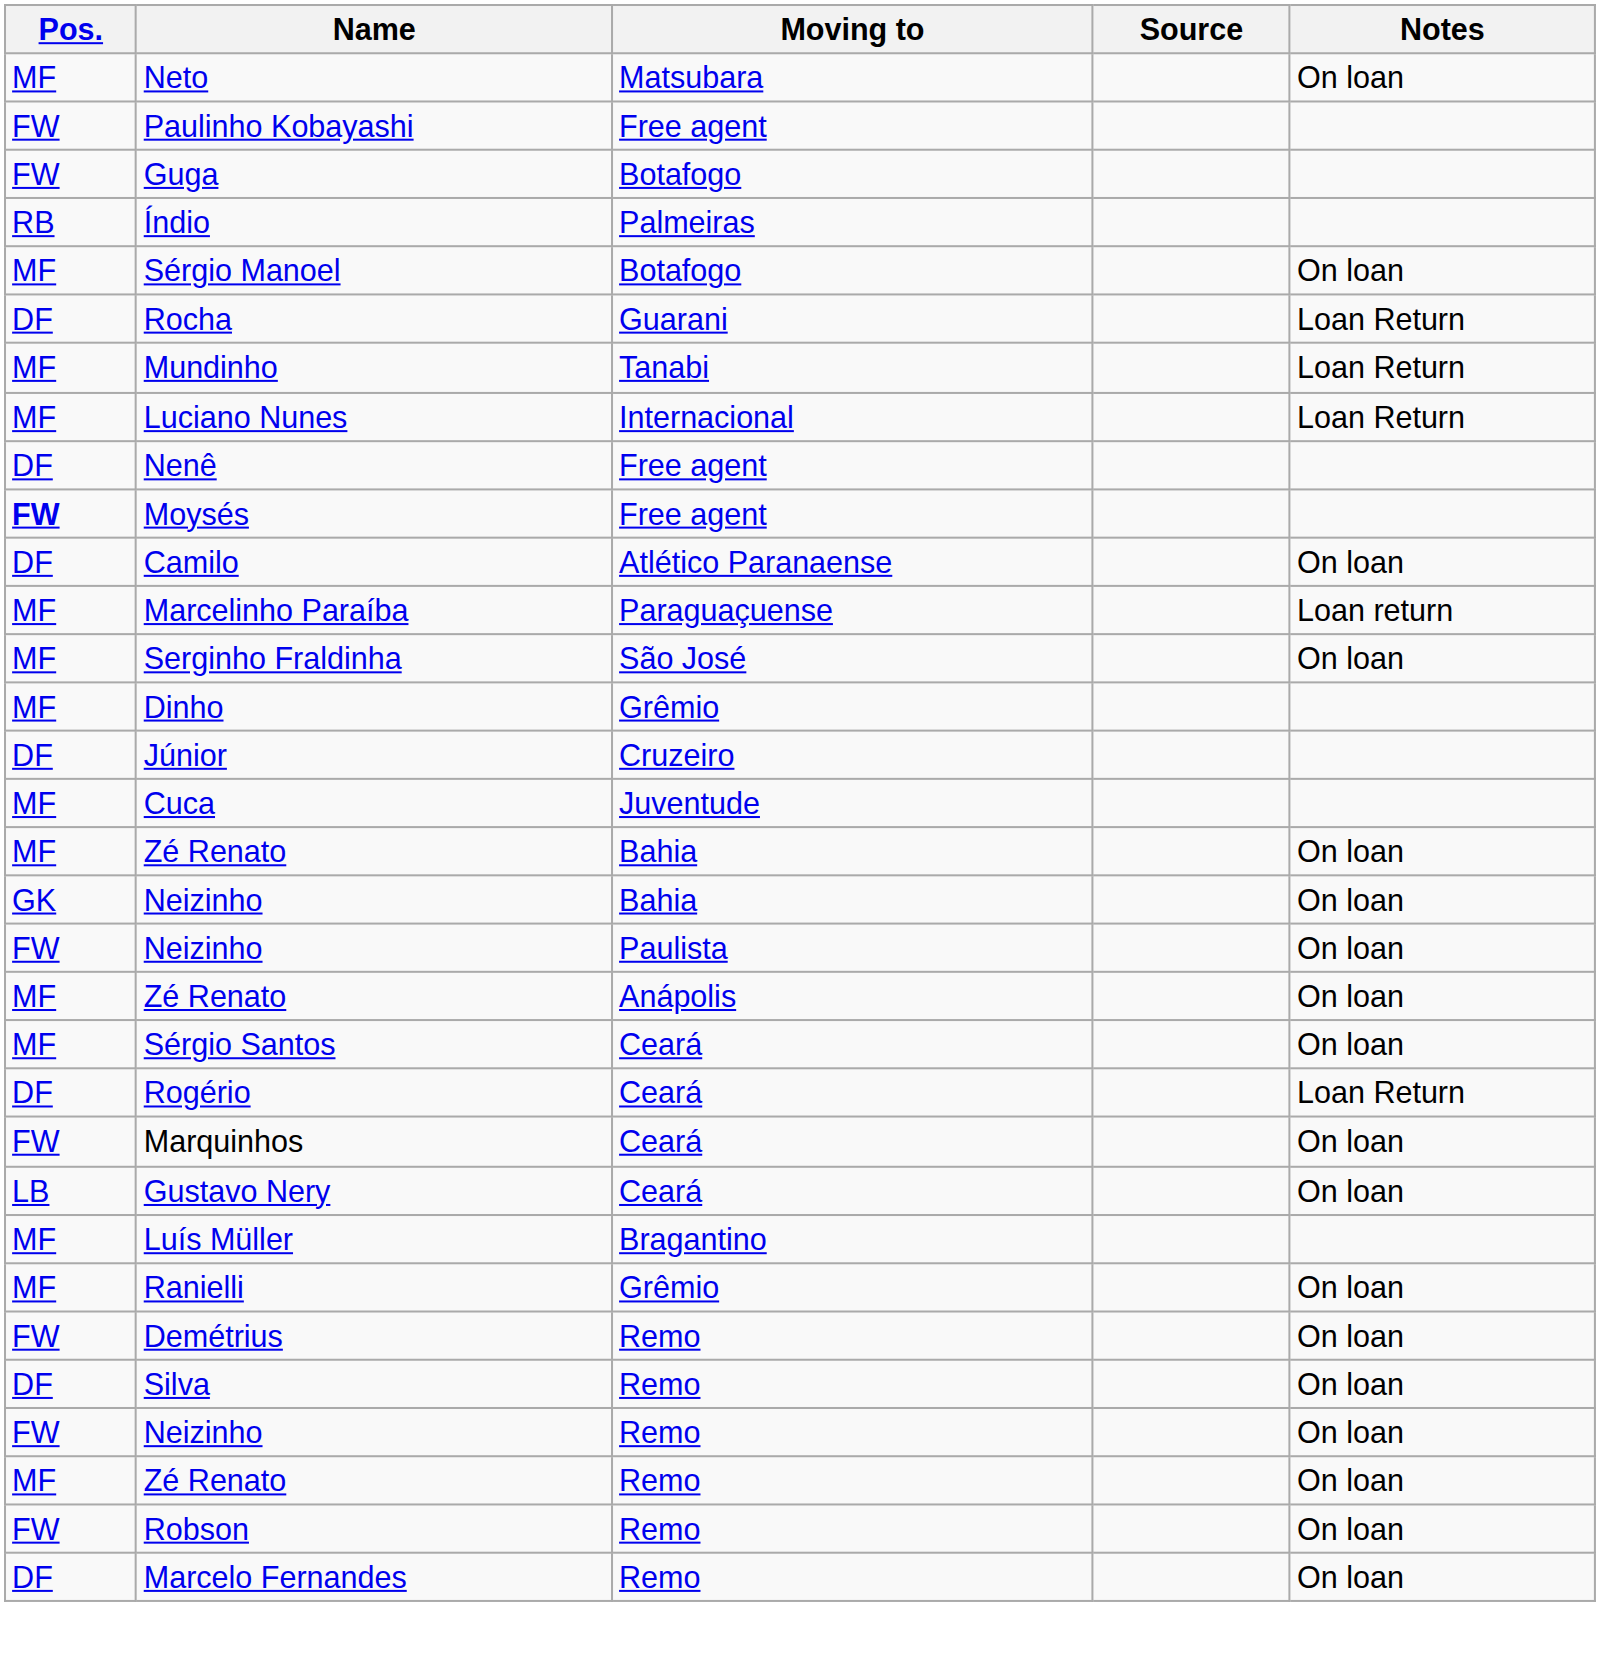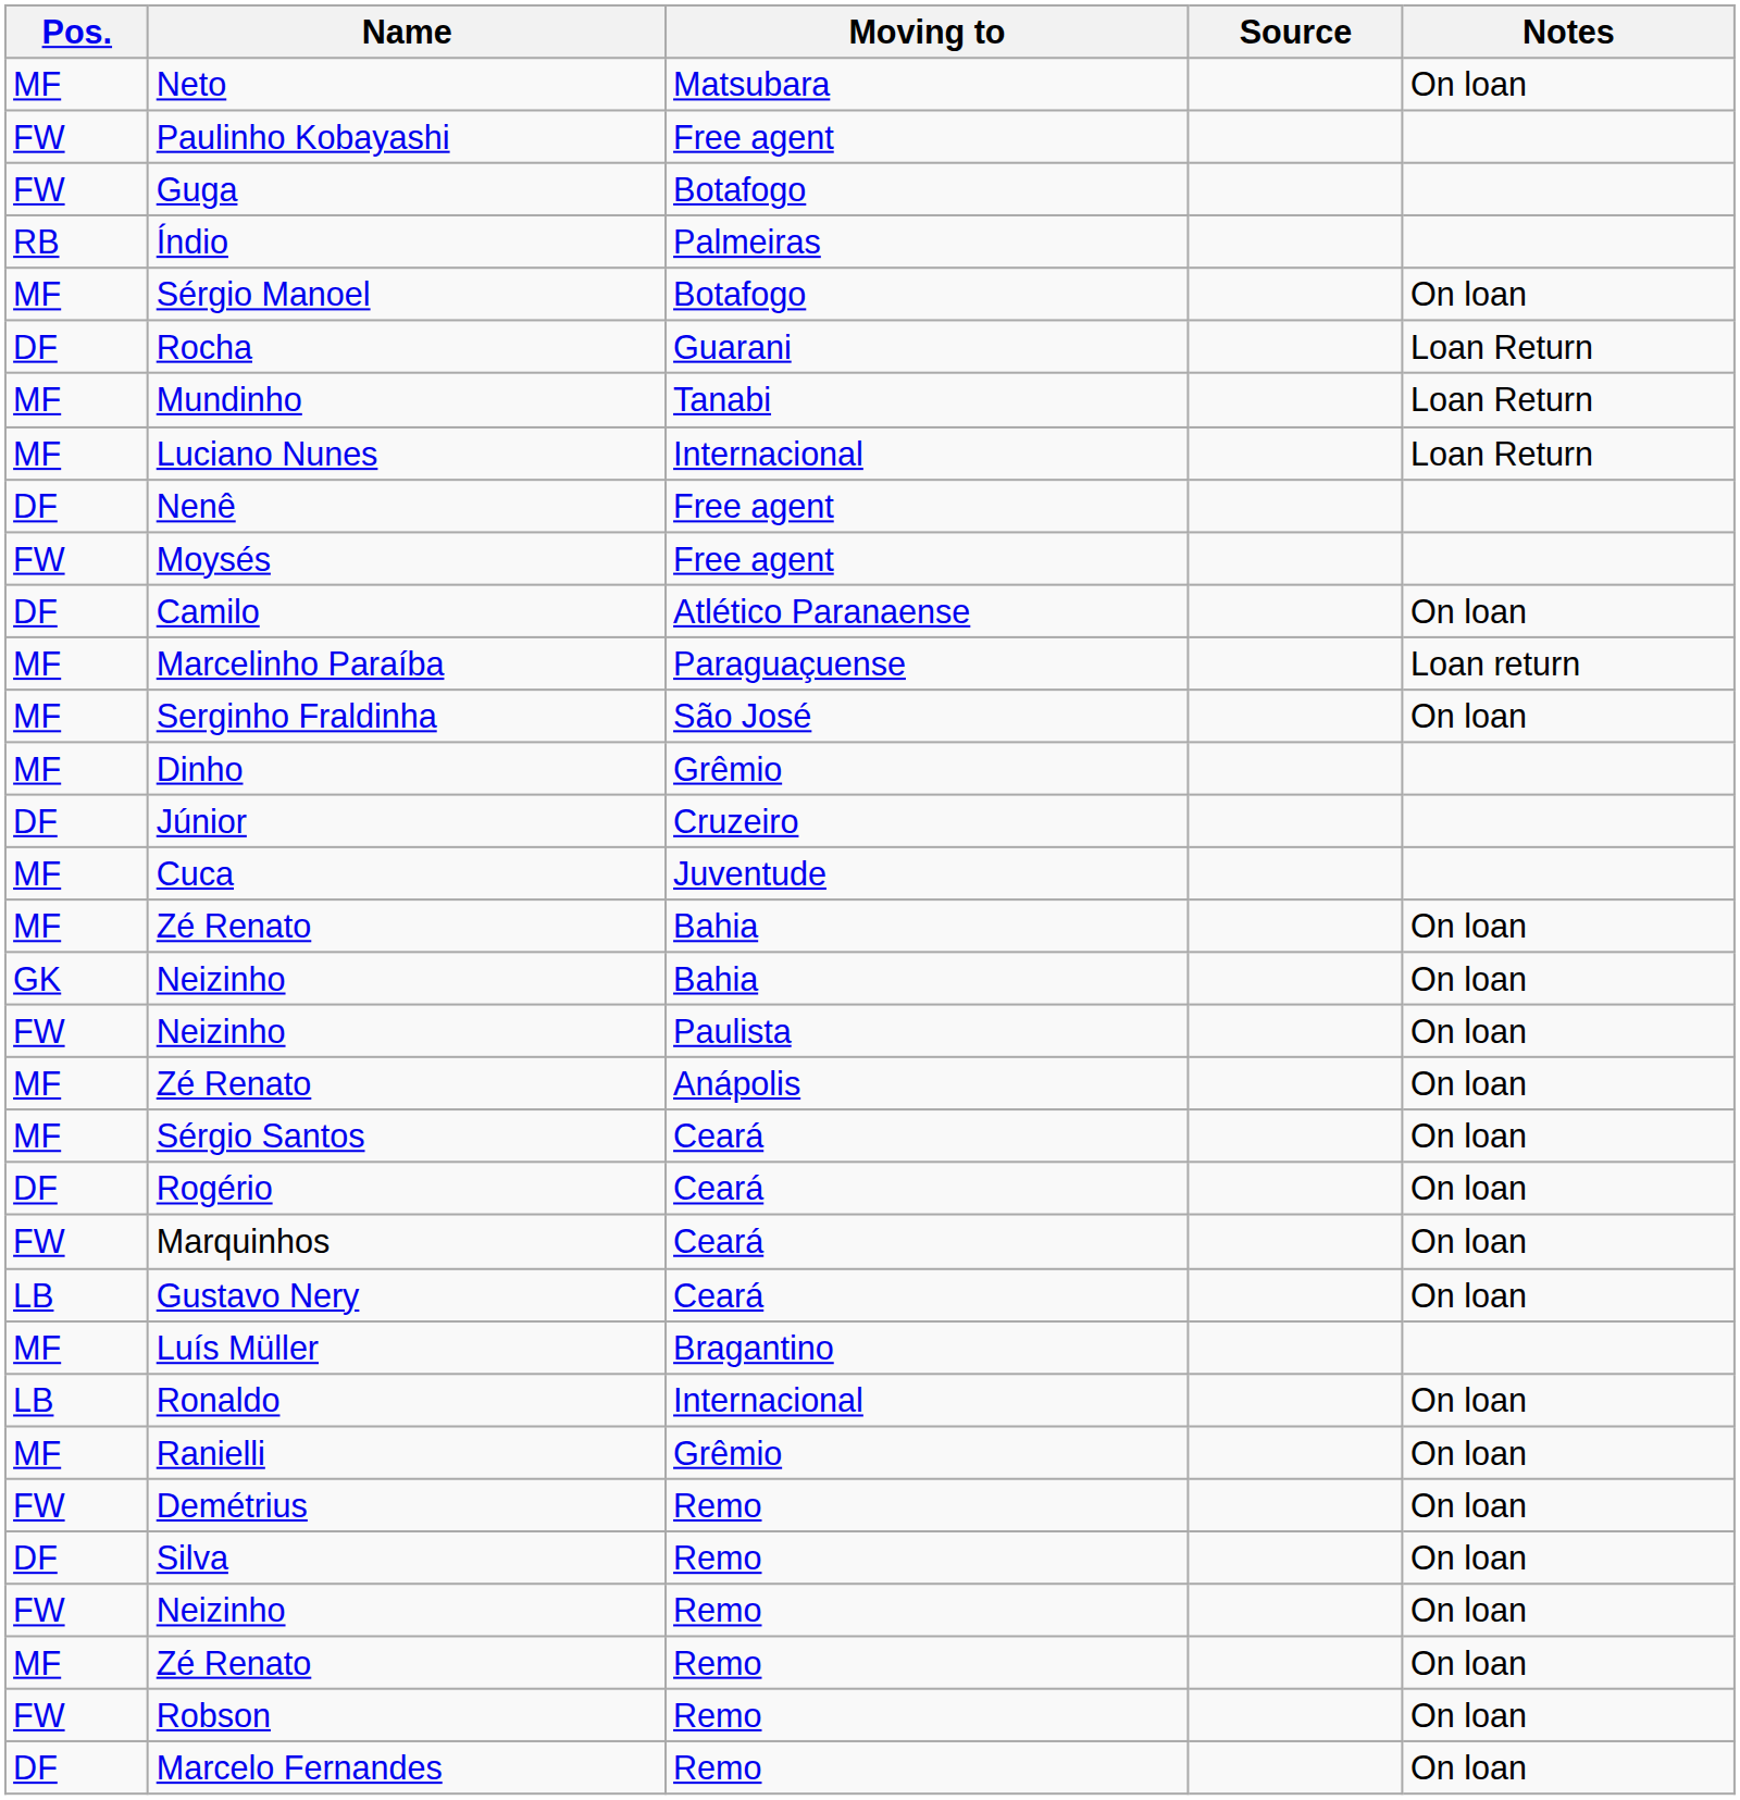 <table class="wikitable sortable" style="width:50%; text-align:center; font-size:95%; text-align:left;">
 <tr>
 <th><a href='#'>Pos.</a></th>
 <th>Name</th>
 <th>Moving to</th>
 <th>Source</th>
 <th>Notes</th>
 </tr>
 <tr>
 <td><a href='#'>MF</a></td>
 <td style="text-align:left;"> <a href='#'>Neto</a></td>
 <td style="text-align:left;"><a href='#'>Matsubara</a></td>
 <td></td>
 <td>On loan</td>
 </tr>
 <tr>
 <td><a href='#'>FW</a></td>
 <td style="text-align:left;"> <a href='#'>Paulinho Kobayashi</a></td>
 <td style="text-align:left;"><a href='#'>Free agent</a></td>
 <td></td>
 <td></td>
 </tr>
 <tr>
 <td><a href='#'>FW</a></td>
 <td style="text-align:left;"> <a href='#'>Guga</a></td>
 <td style="text-align:left;"><a href='#'>Botafogo</a></td>
 <td></td>
 <td></td>
 </tr>
 <tr>
 <td><a href='#'>RB</a></td>
 <td style="text-align:left;"> <a href='#'>Índio</a></td>
 <td style="text-align:left;"><a href='#'>Palmeiras</a></td>
 <td></td>
 <td></td>
 </tr>
 <tr>
 <td><a href='#'>MF</a></td>
 <td style="text-align:left;"> <a href='#'>Sérgio Manoel</a></td>
 <td style="text-align:left;"><a href='#'>Botafogo</a></td>
 <td></td>
 <td>On loan</td>
 </tr>
 <tr>
 <td><a href='#'>DF</a></td>
 <td style="text-align:left;"> <a href='#'>Rocha</a></td>
 <td style="text-align:left;"><a href='#'>Guarani</a></td>
 <td></td>
 <td>Loan Return</td>
 </tr>
 <tr>
 <td><a href='#'>MF</a></td>
 <td style="text-align:left;"> <a href='#'>Mundinho</a></td>
 <td style="text-align:left;"><a href='#'>Tanabi</a></td>
 <td></td>
 <td>Loan Return</td>
 </tr>
 <tr>
 <td><a href='#'>MF</a></td>
 <td style="text-align:left;"> <a href='#'>Luciano Nunes</a></td>
 <td style="text-align:left;"><a href='#'>Internacional</a></td>
 <td></td>
 <td>Loan Return</td>
 </tr>
 <tr>
 <td><a href='#'>DF</a></td>
 <td style="text-align:left;"> <a href='#'>Nenê</a></td>
 <td style="text-align:left;"><a href='#'>Free agent</a></td>
 <td></td>
 </tr>
 <tr>
-<td><strong><a href='#'>FW</a></strong></td>
+<td><a href='#'>FW</a></td>
 <td style="text-align:left;"> <a href='#'>Moysés</a></td>
 <td style="text-align:left;"><a href='#'>Free agent</a></td>
 <td></td>
 <td></td>
 </tr>
 <tr>
 <td><a href='#'>DF</a></td>
 <td style="text-align:left;"> <a href='#'>Camilo</a></td>
 <td style="text-align:left;"><a href='#'>Atlético Paranaense</a></td>
 <td></td>
 <td>On loan</td>
 </tr>
 <tr>
 <td><a href='#'>MF</a></td>
 <td style="text-align:left;"> <a href='#'>Marcelinho Paraíba</a></td>
 <td style="text-align:left;"><a href='#'>Paraguaçuense</a></td>
 <td></td>
 <td>Loan return</td>
 </tr>
 <tr>
 <td><a href='#'>MF</a></td>
 <td style="text-align:left;"> <a href='#'>Serginho Fraldinha</a></td>
 <td style="text-align:left;"><a href='#'>São José</a></td>
 <td></td>
 <td>On loan</td>
 </tr>
 <tr>
 <td><a href='#'>MF</a></td>
 <td style="text-align:left;"> <a href='#'>Dinho</a></td>
 <td style="text-align:left;"><a href='#'>Grêmio</a></td>
 <td></td>
 <td></td>
 </tr>
 <tr>
 <td><a href='#'>DF</a></td>
 <td style="text-align:left;"> <a href='#'>Júnior</a></td>
 <td style="text-align:left;"><a href='#'>Cruzeiro</a></td>
 <td></td>
 <td></td>
 </tr>
 <tr>
 <td><a href='#'>MF</a></td>
 <td style="text-align:left;"> <a href='#'>Cuca</a></td>
 <td style="text-align:left;"><a href='#'>Juventude</a></td>
 <td></td>
 <td></td>
 </tr>
 <tr>
 <td><a href='#'>MF</a></td>
 <td style="text-align:left;"> <a href='#'>Zé Renato</a></td>
 <td style="text-align:left;"><a href='#'>Bahia</a></td>
 <td></td>
 <td>On loan</td>
 </tr>
 <tr>
 <td><a href='#'>GK</a></td>
 <td style="text-align:left;"> <a href='#'>Neizinho</a></td>
 <td style="text-align:left;"><a href='#'>Bahia</a></td>
 <td></td>
 <td>On loan</td>
 </tr>
 <tr>
 <td><a href='#'>FW</a></td>
 <td style="text-align:left;"> <a href='#'>Neizinho</a></td>
 <td style="text-align:left;"><a href='#'>Paulista</a></td>
 <td></td>
 <td>On loan</td>
 </tr>
 <tr>
 <td><a href='#'>MF</a></td>
 <td style="text-align:left;"> <a href='#'>Zé Renato</a></td>
 <td style="text-align:left;"><a href='#'>Anápolis</a></td>
 <td></td>
 <td>On loan</td>
 </tr>
 <tr>
 <td><a href='#'>MF</a></td>
 <td style="text-align:left;"> <a href='#'>Sérgio Santos</a></td>
 <td style="text-align:left;"><a href='#'>Ceará</a></td>
 <td></td>
 <td>On loan</td>
 </tr>
 <tr>
 <td><a href='#'>DF</a></td>
 <td style="text-align:left;"> <a href='#'>Rogério</a></td>
 <td style="text-align:left;"><a href='#'>Ceará</a></td>
 <td></td>
-<td>Loan Return</td>
+<td>On loan</td>
 </tr>
 <tr>
 <td><a href='#'>FW</a></td>
 <td style="text-align:left;"> Marquinhos</td>
 <td style="text-align:left;"><a href='#'>Ceará</a></td>
 <td></td>
 <td>On loan</td>
 </tr>
 <tr>
 <td><a href='#'>LB</a></td>
 <td style="text-align:left;"> <a href='#'>Gustavo Nery</a></td>
 <td style="text-align:left;"><a href='#'>Ceará</a></td>
 <td></td>
 <td>On loan</td>
 </tr>
 <tr>
 <td><a href='#'>MF</a></td>
 <td style="text-align:left;"> <a href='#'>Luís Müller</a></td>
 <td style="text-align:left;"><a href='#'>Bragantino</a></td>
 <td></td>
 <td></td>
+</tr>
+<tr>
+<td><a href='#'>LB</a></td>
+<td style="text-align:left;"> <a href='#'>Ronaldo</a></td>
+<td style="text-align:left;"><a href='#'>Internacional</a></td>
+<td></td>
+<td>On loan</td>
 </tr>
 <tr>
 <td><a href='#'>MF</a></td>
 <td style="text-align:left;"> <a href='#'>Ranielli</a></td>
 <td style="text-align:left;"><a href='#'>Grêmio</a></td>
 <td></td>
 <td>On loan</td>
 </tr>
 <tr>
 <td><a href='#'>FW</a></td>
 <td style="text-align:left;"> <a href='#'>Demétrius</a></td>
 <td style="text-align:left;"><a href='#'>Remo</a></td>
 <td></td>
 <td>On loan</td>
 </tr>
 <tr>
 <td><a href='#'>DF</a></td>
 <td style="text-align:left;"> <a href='#'>Silva</a></td>
 <td style="text-align:left;"><a href='#'>Remo</a></td>
 <td></td>
 <td>On loan</td>
 </tr>
 <tr>
 <td><a href='#'>FW</a></td>
 <td style="text-align:left;"> <a href='#'>Neizinho</a></td>
 <td style="text-align:left;"><a href='#'>Remo</a></td>
 <td></td>
 <td>On loan</td>
 </tr>
 <tr>
 <td><a href='#'>MF</a></td>
 <td style="text-align:left;"> <a href='#'>Zé Renato</a></td>
 <td style="text-align:left;"><a href='#'>Remo</a></td>
 <td></td>
 <td>On loan</td>
 </tr>
 <tr>
 <td><a href='#'>FW</a></td>
 <td style="text-align:left;"> <a href='#'>Robson</a></td>
 <td style="text-align:left;"><a href='#'>Remo</a></td>
 <td></td>
 <td>On loan</td>
 </tr>
 <tr>
 <td><a href='#'>DF</a></td>
 <td style="text-align:left;"> <a href='#'>Marcelo Fernandes</a></td>
 <td style="text-align:left;"><a href='#'>Remo</a></td>
 <td></td>
 <td>On loan</td>
 </tr>
 </table>
